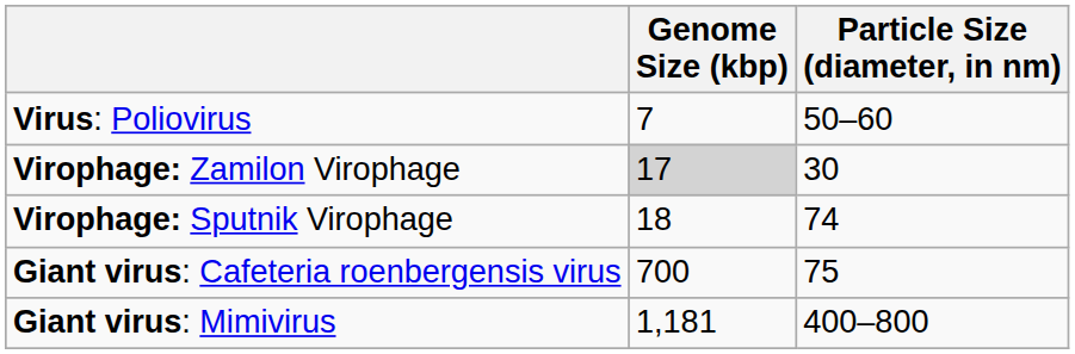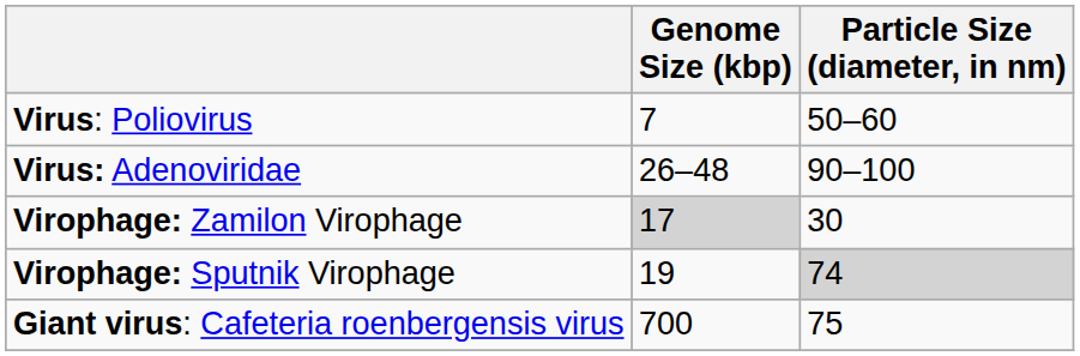 <table class="wikitable">
 <tr>
 <th></th>
 <th>Genome<br>Size (kbp)</th>
 <th>Particle Size<br>(diameter, in nm)</th>
 </tr>
 <tr>
 <td><strong>Virus</strong>: <a href='#'>Poliovirus</a></td>
 <td>7</td>
 <td>50–60</td>
 </tr>
 <tr>
+<td><strong>Virus:</strong> <a href='#'>Adenoviridae</a></td>
+<td>26–48</td>
+<td>90–100</td>
+</tr>
+<tr>
 <td><strong>Virophage:</strong> <a href='#'>Zamilon</a> Virophage</td>
 <td style="background: lightgrey;">17</td>
 <td>30</td>
 </tr>
 <tr>
 <td><strong>Virophage:</strong> <a href='#'>Sputnik</a> Virophage</td>
-<td>18</td>
-<td>74</td>
+<td>19</td>
+<td style="background: lightgrey;">74</td>
 </tr>
 <tr>
 <td><strong>Giant virus</strong>: <a href='#'>Cafeteria roenbergensis virus</a></td>
 <td>700</td>
 <td>75</td>
 </tr>
-<tr>
-<td><strong>Giant virus</strong>: <a href='#'>Mimivirus</a></td>
-<td>1,181</td>
-<td>400–800</td>
-</tr>
 </table>
